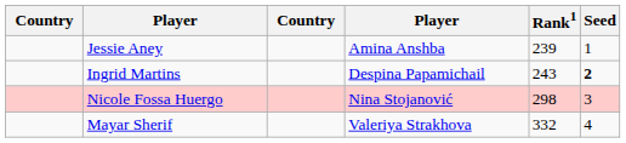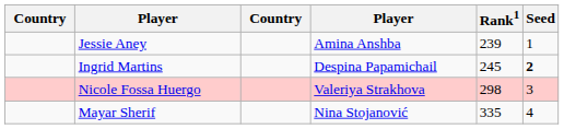 <table class="sortable wikitable">
 <tr>
 <th width="70">Country</th>
 <th width="175">Player</th>
 <th width="70">Country</th>
 <th width="175">Player</th>
 <th>Rank<sup>1</sup></th>
 <th>Seed</th>
 </tr>
 <tr>
 <td></td>
 <td><a href='#'>Jessie Aney</a></td>
 <td></td>
 <td><a href='#'>Amina Anshba</a></td>
 <td>239</td>
 <td>1</td>
 </tr>
 <tr>
 <td></td>
 <td><a href='#'>Ingrid Martins</a></td>
 <td></td>
 <td><a href='#'>Despina Papamichail</a></td>
-<td>243</td>
+<td>245</td>
 <td><strong>2</strong></td>
 </tr>
 <tr style="background:#fcc;">
 <td></td>
 <td><a href='#'>Nicole Fossa Huergo</a></td>
 <td></td>
-<td><a href='#'>Nina Stojanović</a></td>
+<td><a href='#'>Valeriya Strakhova</a></td>
 <td>298</td>
 <td>3</td>
 </tr>
 <tr>
 <td></td>
 <td><a href='#'>Mayar Sherif</a></td>
 <td></td>
-<td><a href='#'>Valeriya Strakhova</a></td>
-<td>332</td>
+<td><a href='#'>Nina Stojanović</a></td>
+<td>335</td>
 <td>4</td>
 </tr>
 </table>
